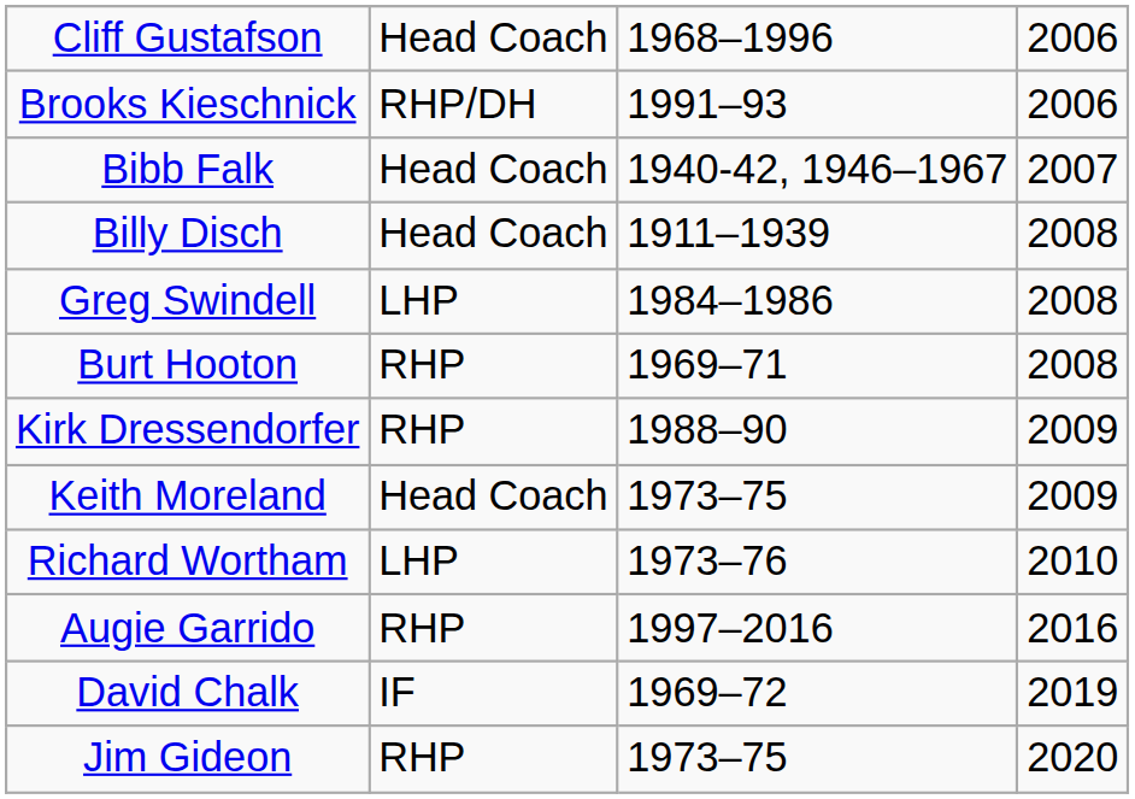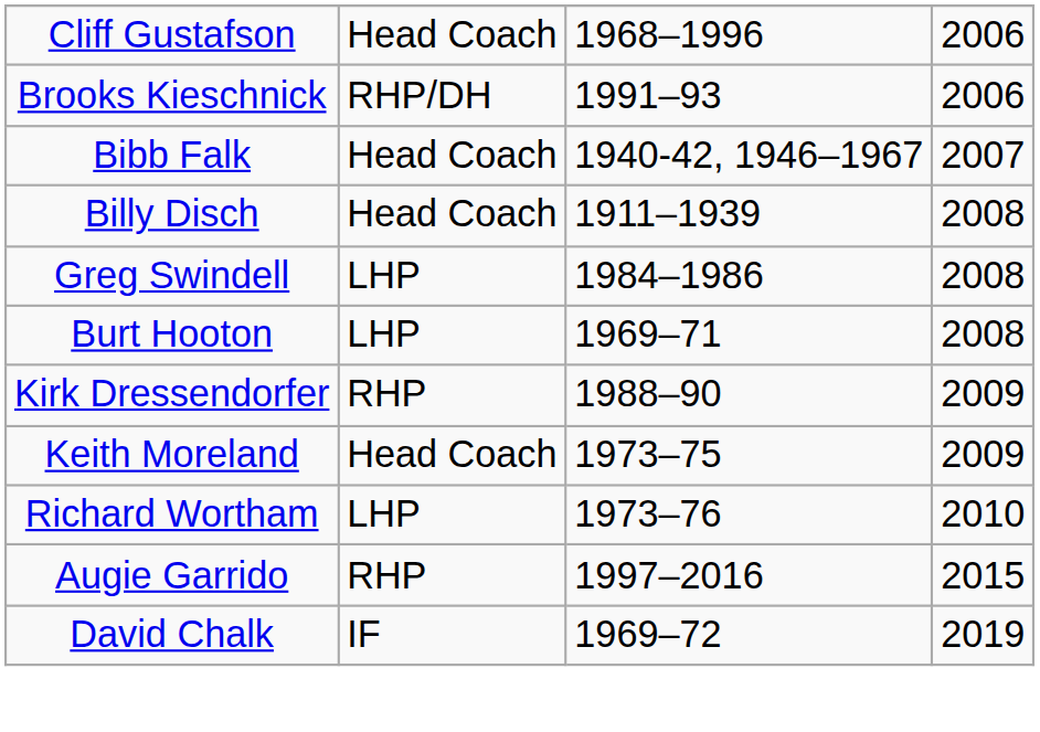 <table class="wikitable">
 <tr>
 </tr>
 <tr>
 <td style="text-align: center"><a href='#'>Cliff Gustafson</a></td>
 <td>Head Coach</td>
 <td>1968–1996</td>
 <td>2006</td>
 </tr>
 <tr>
 <td style="text-align: center"><a href='#'>Brooks Kieschnick</a></td>
 <td>RHP/DH</td>
 <td>1991–93</td>
 <td>2006</td>
 </tr>
 <tr>
 <td style="text-align: center"><a href='#'>Bibb Falk</a></td>
 <td>Head Coach</td>
 <td>1940-42, 1946–1967</td>
 <td>2007</td>
 </tr>
 <tr>
 <td style="text-align: center"><a href='#'>Billy Disch</a></td>
 <td>Head Coach</td>
 <td>1911–1939</td>
 <td>2008</td>
 </tr>
 <tr>
 <td style="text-align: center"><a href='#'>Greg Swindell</a></td>
 <td>LHP</td>
 <td>1984–1986</td>
 <td>2008</td>
 </tr>
 <tr>
 <td style="text-align: center"><a href='#'>Burt Hooton</a></td>
-<td>RHP</td>
+<td>LHP</td>
 <td>1969–71</td>
 <td>2008</td>
 </tr>
 <tr>
 <td style="text-align: center"><a href='#'>Kirk Dressendorfer</a></td>
 <td>RHP</td>
 <td>1988–90</td>
 <td>2009</td>
 </tr>
 <tr>
 <td style="text-align: center"><a href='#'>Keith Moreland</a></td>
 <td>Head Coach</td>
 <td>1973–75</td>
 <td>2009</td>
 </tr>
 <tr>
 <td style="text-align: center"><a href='#'>Richard Wortham</a></td>
 <td>LHP</td>
 <td>1973–76</td>
 <td>2010</td>
 </tr>
 <tr>
 <td style="text-align: center"><a href='#'>Augie Garrido</a></td>
 <td>RHP</td>
 <td>1997–2016</td>
-<td>2016</td>
+<td>2015</td>
 </tr>
 <tr>
 <td style="text-align: center"><a href='#'>David Chalk</a></td>
 <td>IF</td>
 <td>1969–72</td>
 <td>2019</td>
 </tr>
-<tr>
-<td style="text-align: center"><a href='#'>Jim Gideon</a></td>
-<td>RHP</td>
-<td>1973–75</td>
-<td>2020</td>
-</tr>
 </table>
